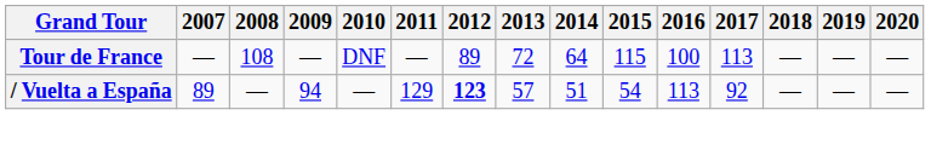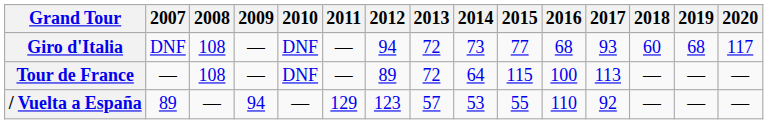 <table class="wikitable plainrowheaders">
 <tr>
 <th scope="col"><a href='#'>Grand Tour</a></th>
 <th scope="col">2007</th>
 <th scope="col">2008</th>
 <th scope="col">2009</th>
 <th scope="col">2010</th>
 <th scope="col">2011</th>
 <th scope="col">2012</th>
 <th scope="col">2013</th>
 <th scope="col">2014</th>
 <th scope="col">2015</th>
 <th scope="col">2016</th>
 <th scope="col">2017</th>
 <th scope="col">2018</th>
 <th scope="col">2019</th>
 <th scope="col">2020</th>
+</tr>
+<tr style="text-align:center;">
+<th scope="row"> <a href='#'>Giro d'Italia</a></th>
+<td><a href='#'>DNF</a></td>
+<td><a href='#'>108</a></td>
+<td>—</td>
+<td><a href='#'>DNF</a></td>
+<td>—</td>
+<td><a href='#'>94</a></td>
+<td><a href='#'>72</a></td>
+<td><a href='#'>73</a></td>
+<td><a href='#'>77</a></td>
+<td><a href='#'>68</a></td>
+<td><a href='#'>93</a></td>
+<td><a href='#'>60</a></td>
+<td><a href='#'>68</a></td>
+<td><a href='#'>117</a></td>
 </tr>
 <tr style="text-align:center;">
 <th scope="row"> <a href='#'>Tour de France</a></th>
 <td>—</td>
 <td><a href='#'>108</a></td>
 <td>—</td>
 <td><a href='#'>DNF</a></td>
 <td>—</td>
 <td><a href='#'>89</a></td>
 <td><a href='#'>72</a></td>
 <td><a href='#'>64</a></td>
 <td><a href='#'>115</a></td>
 <td><a href='#'>100</a></td>
 <td><a href='#'>113</a></td>
 <td>—</td>
 <td>—</td>
 <td>—</td>
 </tr>
 <tr style="text-align:center;">
 <th scope="row">/ <a href='#'>Vuelta a España</a></th>
 <td><a href='#'>89</a></td>
 <td>—</td>
 <td><a href='#'>94</a></td>
 <td>—</td>
 <td><a href='#'>129</a></td>
-<td><strong><a href='#'>123</a></strong></td>
+<td><a href='#'>123</a></td>
 <td><a href='#'>57</a></td>
-<td><a href='#'>51</a></td>
-<td><a href='#'>54</a></td>
-<td><a href='#'>113</a></td>
+<td><a href='#'>53</a></td>
+<td><a href='#'>55</a></td>
+<td><a href='#'>110</a></td>
 <td><a href='#'>92</a></td>
 <td>—</td>
 <td>—</td>
 <td>—</td>
 </tr>
 </table>
